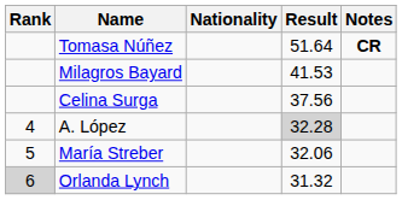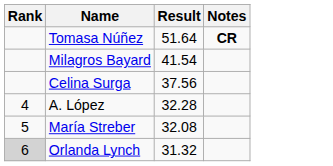 <table class="wikitable sortable" style="text-align:center;font-size:95%">
 <tr>
 <th>Rank</th>
 <th>Name</th>
-<th>Nationality</th>
 <th>Result</th>
 <th>Notes</th>
 </tr>
 <tr>
 <td></td>
 <td align=left><a href='#'>Tomasa Núñez</a></td>
-<td align=left></td>
 <td>51.64</td>
 <td><strong>CR</strong></td>
 </tr>
 <tr>
 <td></td>
 <td align=left><a href='#'>Milagros Bayard</a></td>
-<td align=left></td>
-<td>41.53</td>
+<td>41.54</td>
 <td></td>
 </tr>
 <tr>
 <td></td>
 <td align=left><a href='#'>Celina Surga</a></td>
-<td align=left></td>
 <td>37.56</td>
 <td></td>
 </tr>
 <tr>
 <td>4</td>
 <td align=left>A. López</td>
-<td align=left></td>
-<td style="background: lightgrey;">32.28</td>
+<td>32.28</td>
 <td></td>
 </tr>
 <tr>
 <td>5</td>
 <td align=left><a href='#'>María Streber</a></td>
-<td align=left></td>
-<td>32.06</td>
+<td>32.08</td>
 <td></td>
 </tr>
 <tr>
 <td style="background: lightgrey;">6</td>
 <td align=left><a href='#'>Orlanda Lynch</a></td>
-<td align=left></td>
 <td>31.32</td>
 <td></td>
 </tr>
 </table>
